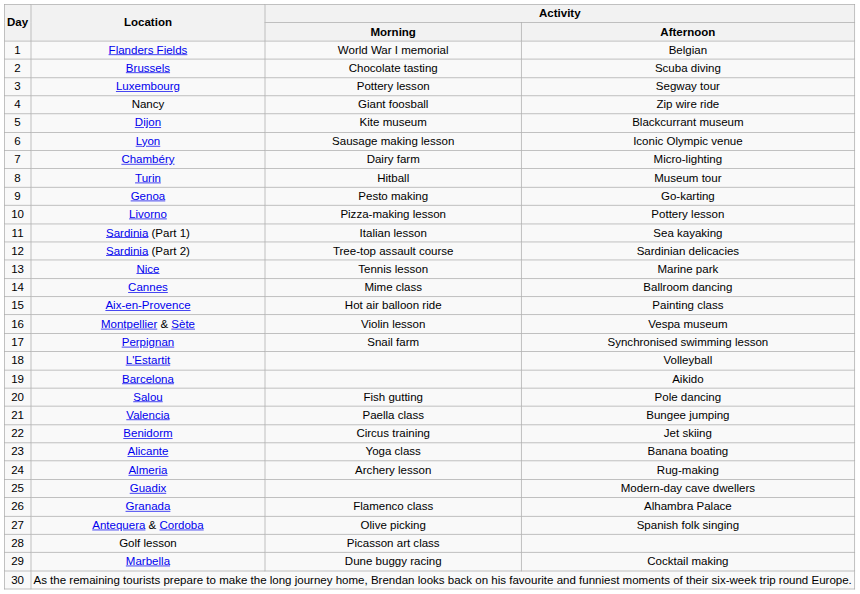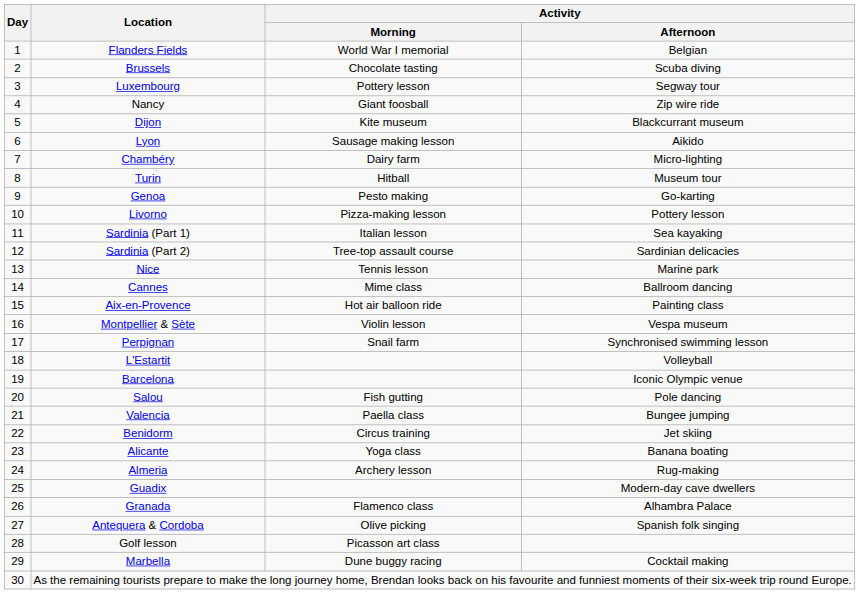 <table class="wikitable" style="text-align:center;">
 <tr>
 <th rowspan=2>Day</th>
 <th rowspan=2>Location</th>
 <th colspan=2>Activity</th>
 </tr>
 <tr>
 <th>Morning</th>
 <th>Afternoon</th>
 </tr>
 <tr>
 <td>1</td>
 <td><a href='#'>Flanders Fields</a></td>
 <td>World War I memorial</td>
 <td>Belgian</td>
 </tr>
 <tr>
 <td>2</td>
 <td><a href='#'>Brussels</a></td>
 <td>Chocolate tasting</td>
 <td>Scuba diving</td>
 </tr>
 <tr>
 <td>3</td>
 <td><a href='#'>Luxembourg</a></td>
 <td>Pottery lesson</td>
 <td>Segway tour</td>
 </tr>
 <tr>
 <td>4</td>
 <td>Nancy</td>
 <td>Giant foosball</td>
 <td>Zip wire ride</td>
 </tr>
 <tr>
 <td>5</td>
 <td><a href='#'>Dijon</a></td>
 <td>Kite museum</td>
 <td>Blackcurrant museum</td>
 </tr>
 <tr>
 <td>6</td>
 <td><a href='#'>Lyon</a></td>
 <td>Sausage making lesson</td>
-<td>Iconic Olympic venue</td>
+<td>Aikido</td>
 </tr>
 <tr>
 <td>7</td>
 <td><a href='#'>Chambéry</a></td>
 <td>Dairy farm</td>
 <td>Micro-lighting</td>
 </tr>
 <tr>
 <td>8</td>
 <td><a href='#'>Turin</a></td>
 <td>Hitball</td>
 <td>Museum tour</td>
 </tr>
 <tr>
 <td>9</td>
 <td><a href='#'>Genoa</a></td>
 <td>Pesto making</td>
 <td>Go-karting</td>
 </tr>
 <tr>
 <td>10</td>
 <td><a href='#'>Livorno</a></td>
 <td>Pizza-making lesson</td>
 <td>Pottery lesson</td>
 </tr>
 <tr>
 <td>11</td>
 <td><a href='#'>Sardinia</a> (Part 1)</td>
 <td>Italian lesson</td>
 <td>Sea kayaking</td>
 </tr>
 <tr>
 <td>12</td>
 <td><a href='#'>Sardinia</a> (Part 2)</td>
 <td>Tree-top assault course</td>
 <td>Sardinian delicacies</td>
 </tr>
 <tr>
 <td>13</td>
 <td><a href='#'>Nice</a></td>
 <td>Tennis lesson</td>
 <td>Marine park</td>
 </tr>
 <tr>
 <td>14</td>
 <td><a href='#'>Cannes</a></td>
 <td>Mime class</td>
 <td>Ballroom dancing</td>
 </tr>
 <tr>
 <td>15</td>
 <td><a href='#'>Aix-en-Provence</a></td>
 <td>Hot air balloon ride</td>
 <td>Painting class</td>
 </tr>
 <tr>
 <td>16</td>
 <td><a href='#'>Montpellier</a> & <a href='#'>Sète</a></td>
 <td>Violin lesson</td>
 <td>Vespa museum</td>
 </tr>
 <tr>
 <td>17</td>
 <td><a href='#'>Perpignan</a></td>
 <td>Snail farm</td>
 <td>Synchronised swimming lesson</td>
 </tr>
 <tr>
 <td>18</td>
 <td><a href='#'>L'Estartit</a></td>
 <td></td>
 <td>Volleyball</td>
 </tr>
 <tr>
 <td>19</td>
 <td><a href='#'>Barcelona</a></td>
 <td></td>
-<td>Aikido</td>
+<td>Iconic Olympic venue</td>
 </tr>
 <tr>
 <td>20</td>
 <td><a href='#'>Salou</a></td>
 <td>Fish gutting</td>
 <td>Pole dancing</td>
 </tr>
 <tr>
 <td>21</td>
 <td><a href='#'>Valencia</a></td>
 <td>Paella class</td>
 <td>Bungee jumping</td>
 </tr>
 <tr>
 <td>22</td>
 <td><a href='#'>Benidorm</a></td>
 <td>Circus training</td>
 <td>Jet skiing</td>
 </tr>
 <tr>
 <td>23</td>
 <td><a href='#'>Alicante</a></td>
 <td>Yoga class</td>
 <td>Banana boating</td>
 </tr>
 <tr>
 <td>24</td>
 <td><a href='#'>Almeria</a></td>
 <td>Archery lesson</td>
 <td>Rug-making</td>
 </tr>
 <tr>
 <td>25</td>
 <td><a href='#'>Guadix</a></td>
 <td></td>
 <td>Modern-day cave dwellers</td>
 </tr>
 <tr>
 <td>26</td>
 <td><a href='#'>Granada</a></td>
 <td>Flamenco class</td>
 <td>Alhambra Palace</td>
 </tr>
 <tr>
 <td>27</td>
 <td><a href='#'>Antequera</a> & <a href='#'>Cordoba</a></td>
 <td>Olive picking</td>
 <td>Spanish folk singing</td>
 </tr>
 <tr>
 <td>28</td>
 <td>Golf lesson</td>
 <td>Picasson art class</td>
 </tr>
 <tr>
 <td>29</td>
 <td><a href='#'>Marbella</a></td>
 <td>Dune buggy racing</td>
 <td>Cocktail making</td>
 </tr>
 <tr>
 <td>30</td>
 <td colspan="3">As the remaining tourists prepare to make the long journey home, Brendan looks back on his favourite and funniest moments of their six-week trip round Europe.</td>
 </tr>
 </table>
